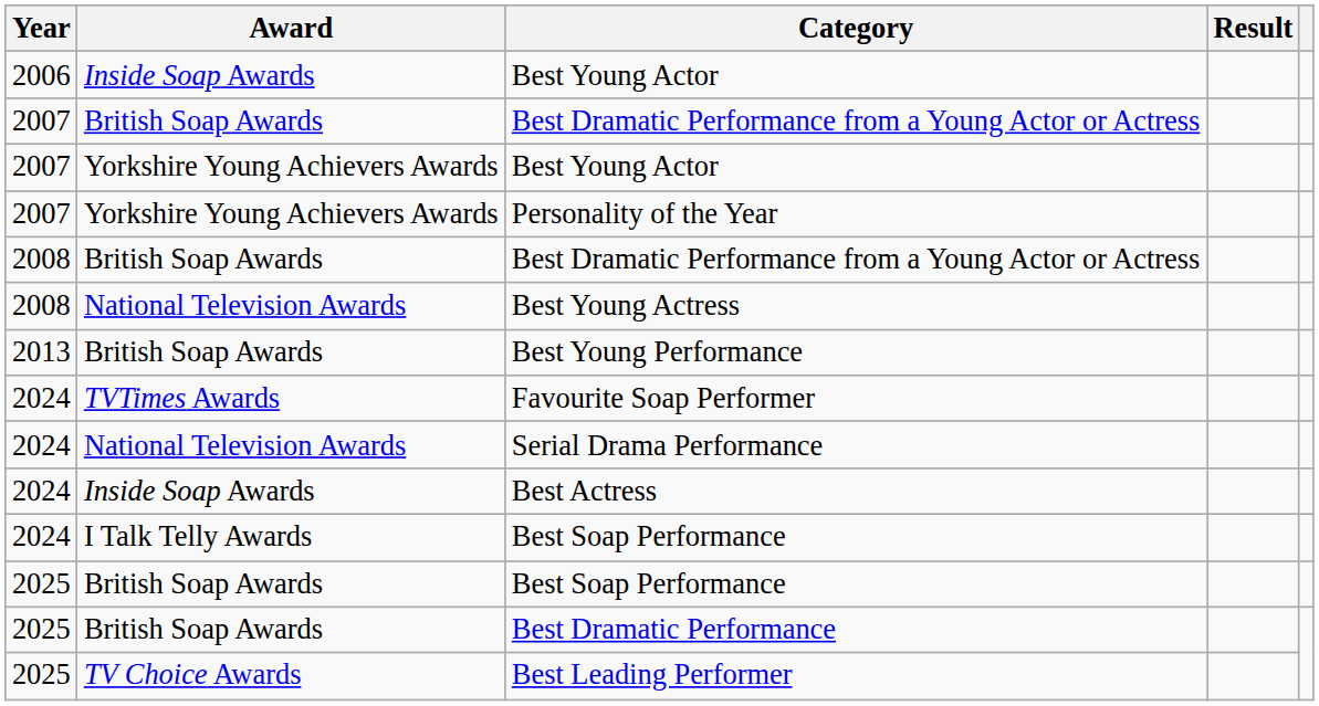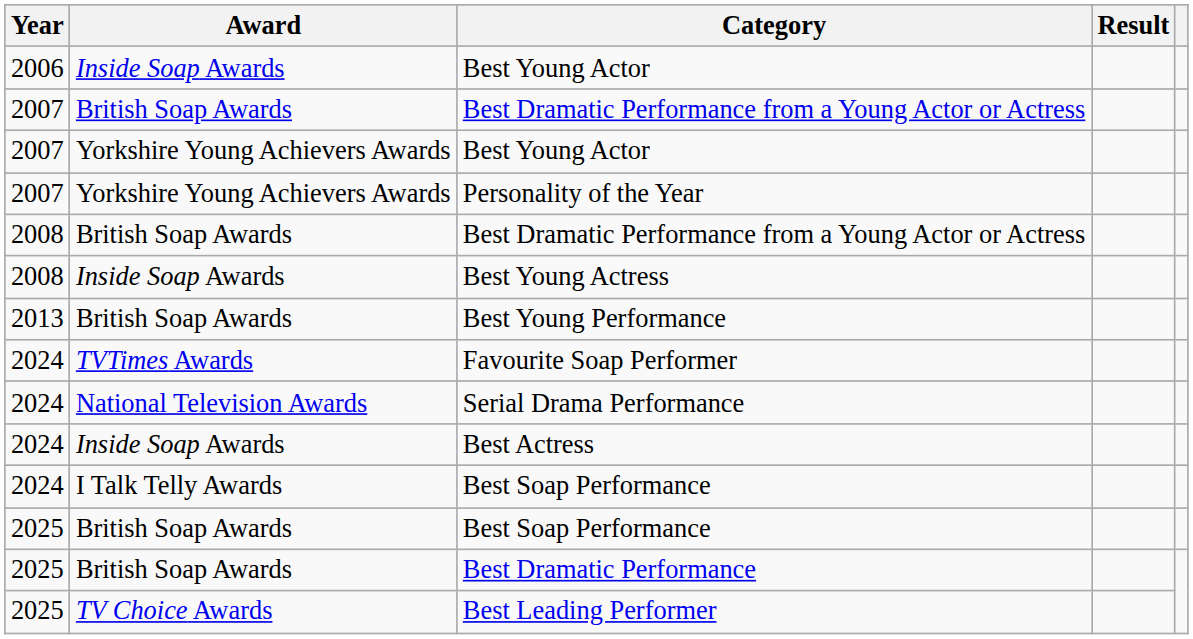 <table class="wikitable sortable">
 <tr>
 <th>Year</th>
 <th>Award</th>
 <th>Category</th>
 <th>Result</th>
 <th></th>
 </tr>
 <tr>
 <td>2006</td>
 <td><a href='#'><em>Inside Soap</em> Awards</a></td>
 <td>Best Young Actor</td>
 <td></td>
 <td align="center"></td>
 </tr>
 <tr>
 <td>2007</td>
 <td><a href='#'>British Soap Awards</a></td>
 <td><a href='#'>Best Dramatic Performance from a Young Actor or Actress</a></td>
 <td></td>
 <td align="center"></td>
 </tr>
 <tr>
 <td>2007</td>
 <td>Yorkshire Young Achievers Awards</td>
 <td>Best Young Actor</td>
 <td></td>
 <td align="center"></td>
 </tr>
 <tr>
 <td>2007</td>
 <td>Yorkshire Young Achievers Awards</td>
 <td>Personality of the Year</td>
 <td></td>
 <td align="center"></td>
 </tr>
 <tr>
 <td>2008</td>
 <td>British Soap Awards</td>
 <td>Best Dramatic Performance from a Young Actor or Actress</td>
 <td></td>
 <td align="center"></td>
 </tr>
 <tr>
 <td>2008</td>
-<td><a href='#'>National Television Awards</a></td>
+<td><em>Inside Soap</em> Awards</td>
 <td>Best Young Actress</td>
 <td></td>
 <td align="center"></td>
 </tr>
 <tr>
 <td>2013</td>
 <td>British Soap Awards</td>
 <td>Best Young Performance</td>
 <td></td>
 <td align="center"></td>
 </tr>
 <tr>
 <td>2024</td>
 <td><a href='#'><em>TVTimes</em> Awards</a></td>
 <td>Favourite Soap Performer</td>
 <td></td>
 <td align="center"></td>
 </tr>
 <tr>
 <td>2024</td>
 <td><a href='#'>National Television Awards</a></td>
 <td>Serial Drama Performance</td>
 <td></td>
 <td align="center"></td>
 </tr>
 <tr>
 <td>2024</td>
 <td><em>Inside Soap</em> Awards</td>
 <td>Best Actress</td>
 <td></td>
 <td align="center"></td>
 </tr>
 <tr>
 <td>2024</td>
 <td>I Talk Telly Awards</td>
 <td>Best Soap Performance</td>
 <td></td>
 <td align="center"></td>
 </tr>
 <tr>
 <td>2025</td>
 <td>British Soap Awards</td>
 <td>Best Soap Performance</td>
 <td></td>
 <td align="center"></td>
 </tr>
 <tr>
 <td>2025</td>
 <td>British Soap Awards</td>
 <td><a href='#'>Best Dramatic Performance</a></td>
 <td></td>
 <td rowspan="2" align="center"></td>
 </tr>
 <tr>
 <td>2025</td>
 <td><a href='#'><em>TV Choice</em> Awards</a></td>
 <td><a href='#'>Best Leading Performer</a></td>
 <td></td>
 </tr>
 </table>
